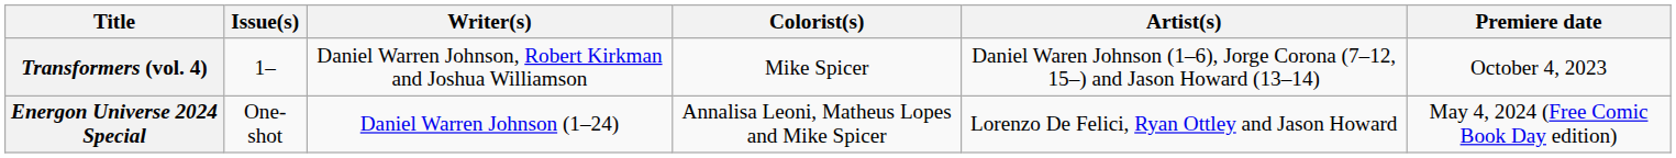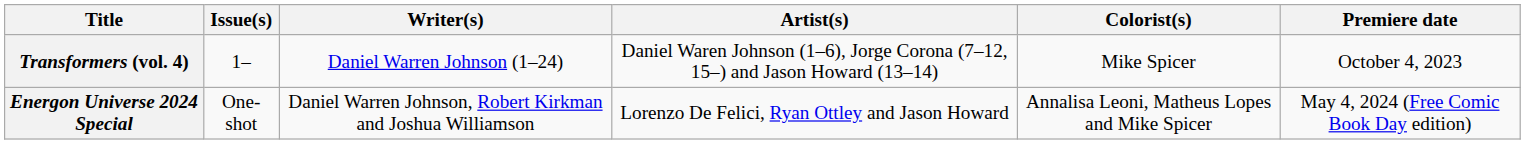 <table class="wikitable" width="100%" style="text-align: center;">
 <tr>
 <th>Title</th>
 <th>Issue(s)</th>
 <th scope="col">Writer(s)</th>
+<th scope="col">Artist(s)</th>
 <th scope="col">Colorist(s)</th>
-<th scope="col">Artist(s)</th>
 <th scope="col">Premiere date</th>
 </tr>
 <tr>
 <th scope="col"><em>Transformers</em> (vol. 4)</th>
 <td>1–</td>
-<td>Daniel Warren Johnson, <a href='#'>Robert Kirkman</a> and Joshua Williamson</td>
+<td><a href='#'>Daniel Warren Johnson</a> (1–24)</td>
+<td>Daniel Waren Johnson (1–6), Jorge Corona (7–12, 15–) and Jason Howard (13–14)</td>
 <td>Mike Spicer</td>
-<td>Daniel Waren Johnson (1–6), Jorge Corona (7–12, 15–) and Jason Howard (13–14)</td>
 <td>October 4, 2023</td>
 </tr>
 <tr>
 <th scope="col"><em>Energon Universe 2024 Special</em></th>
 <td>One-shot</td>
-<td><a href='#'>Daniel Warren Johnson</a> (1–24)</td>
+<td>Daniel Warren Johnson, <a href='#'>Robert Kirkman</a> and Joshua Williamson</td>
+<td>Lorenzo De Felici, <a href='#'>Ryan Ottley</a> and Jason Howard</td>
 <td>Annalisa Leoni, Matheus Lopes and Mike Spicer</td>
-<td>Lorenzo De Felici, <a href='#'>Ryan Ottley</a> and Jason Howard</td>
 <td>May 4, 2024 (<a href='#'>Free Comic Book Day</a> edition)</td>
 </tr>
 </table>
